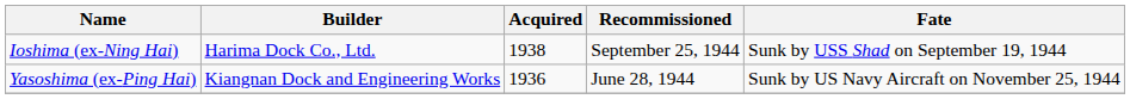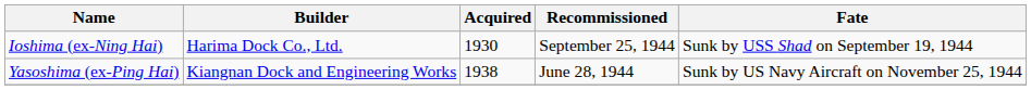 <table class="wikitable">
 <tr>
 <th>Name</th>
 <th>Builder</th>
 <th>Acquired</th>
 <th>Recommissioned</th>
 <th>Fate</th>
 </tr>
 <tr>
 <td><a href='#'><em>Ioshima</em> (ex-<em>Ning Hai</em>)</a></td>
 <td><a href='#'>Harima Dock Co., Ltd.</a></td>
-<td>1938</td>
+<td>1930</td>
 <td>September 25, 1944</td>
 <td>Sunk by <a href='#'>USS <em>Shad</em></a> on September 19, 1944</td>
 </tr>
 <tr>
 <td><a href='#'><em>Yasoshima</em> (ex-<em>Ping Hai</em>)</a></td>
 <td><a href='#'>Kiangnan Dock and Engineering Works</a></td>
-<td>1936</td>
+<td>1938</td>
 <td>June 28, 1944</td>
 <td>Sunk by US Navy Aircraft on November 25, 1944</td>
 </tr>
 <tr>
 </tr>
 </table>
